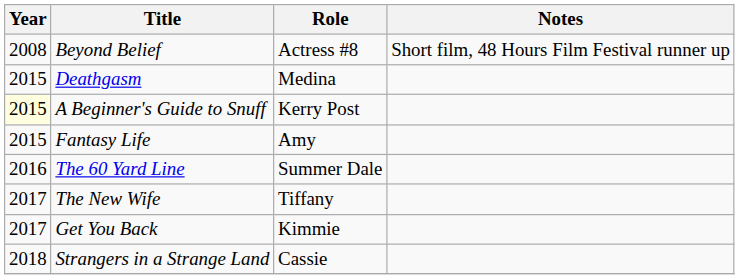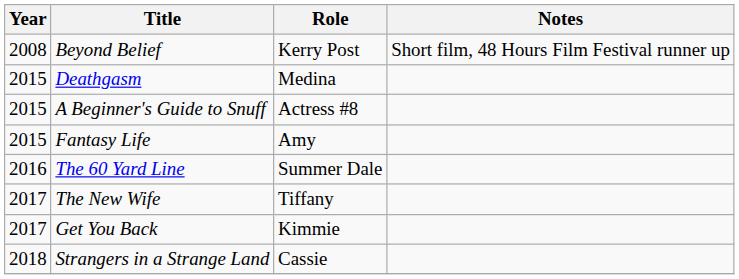 <table class="wikitable sortable">
 <tr>
 <th>Year</th>
 <th>Title</th>
 <th>Role</th>
 <th>Notes</th>
 </tr>
 <tr>
 <td>2008</td>
 <td><em>Beyond Belief</em></td>
-<td>Actress #8</td>
+<td>Kerry Post</td>
 <td>Short film, 48 Hours Film Festival runner up</td>
 </tr>
 <tr>
 <td>2015</td>
 <td><em><a href='#'>Deathgasm</a></em></td>
 <td>Medina</td>
 <td></td>
 </tr>
 <tr>
-<td style="background: lightyellow;">2015</td>
+<td>2015</td>
 <td><em>A Beginner's Guide to Snuff</em></td>
-<td>Kerry Post</td>
+<td>Actress #8</td>
 <td></td>
 </tr>
 <tr>
 <td>2015</td>
 <td><em>Fantasy Life</em></td>
 <td>Amy</td>
 <td></td>
 </tr>
 <tr>
 <td>2016</td>
 <td><em><a href='#'>The 60 Yard Line</a></em></td>
 <td>Summer Dale</td>
 <td></td>
 </tr>
 <tr>
 <td>2017</td>
 <td><em>The New Wife</em></td>
 <td>Tiffany</td>
 <td></td>
 </tr>
 <tr>
 <td>2017</td>
 <td><em>Get You Back</em></td>
 <td>Kimmie</td>
 <td></td>
 </tr>
 <tr>
 <td>2018</td>
 <td><em>Strangers in a Strange Land</em></td>
 <td>Cassie</td>
 <td></td>
 </tr>
 <tr>
 </tr>
 </table>
